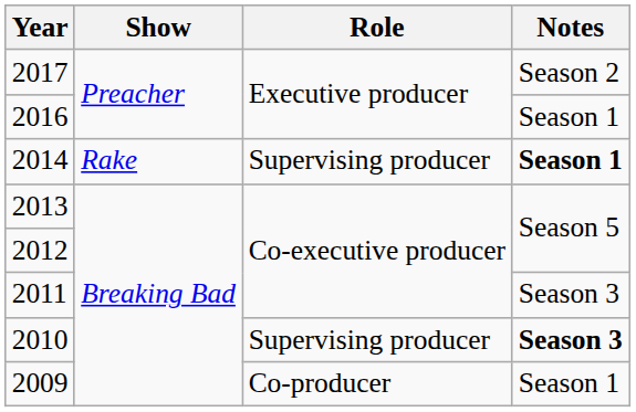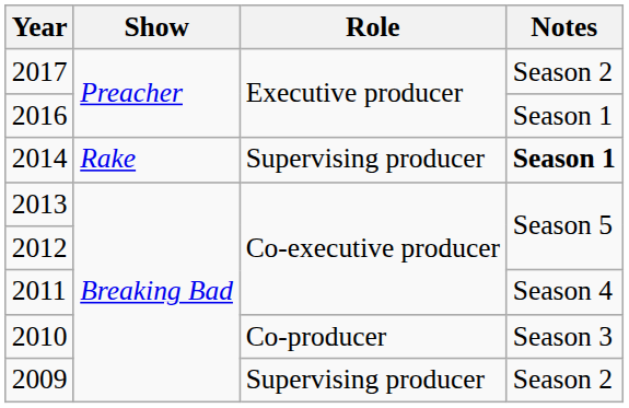 <table class="wikitable">
 <tr>
 <th>Year</th>
 <th>Show</th>
 <th>Role</th>
 <th>Notes</th>
 </tr>
 <tr>
 <td>2017</td>
 <td rowspan="2"><a href='#'><em>Preacher</em></a></td>
 <td rowspan="2">Executive producer</td>
 <td>Season 2</td>
 </tr>
 <tr>
 <td>2016</td>
 <td>Season 1</td>
 </tr>
 <tr>
 <td>2014</td>
 <td><a href='#'><em>Rake</em></a></td>
 <td>Supervising producer</td>
 <td><strong>Season 1</strong></td>
 </tr>
 <tr>
 <td>2013</td>
 <td rowspan="5"><em><a href='#'>Breaking Bad</a></em></td>
 <td rowspan="3">Co-executive producer</td>
 <td rowspan="2">Season 5</td>
 </tr>
 <tr>
 <td>2012</td>
 </tr>
 <tr>
 <td>2011</td>
+<td>Season 4</td>
+</tr>
+<tr>
+<td>2010</td>
+<td>Co-producer</td>
 <td>Season 3</td>
 </tr>
 <tr>
-<td>2010</td>
+<td>2009</td>
 <td>Supervising producer</td>
-<td><strong>Season 3</strong></td>
-</tr>
-<tr>
-<td>2009</td>
-<td>Co-producer</td>
-<td>Season 1</td>
+<td>Season 2</td>
 </tr>
 </table>
